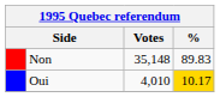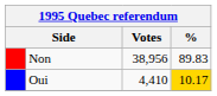 <table class="wikitable" style="font-size: 95%; clear:both">
 <tr style="background-color:#E9E9E9">
 <th colspan=4><a href='#'>1995 Quebec referendum</a></th>
 </tr>
 <tr style="background-color:#E9E9E9">
 <th colspan=2 style="width: 130px">Side</th>
 <th style="width: 50px">Votes</th>
 <th style="width: 40px">%</th>
 </tr>
 <tr>
 <td bgcolor="red"></td>
 <td>Non</td>
-<td align="right">35,148</td>
+<td align="right">38,956</td>
 <td align="right">89.83</td>
 </tr>
 <tr>
 <td bgcolor="blue"></td>
 <td>Oui</td>
-<td align="right">4,010</td>
+<td align="right">4,410</td>
 <td align="right" style="background: gold;">10.17</td>
 </tr>
 <tr>
 </tr>
 </table>
